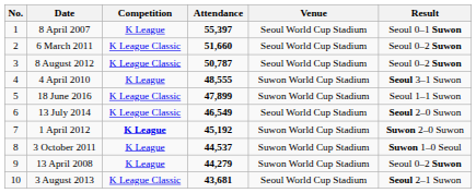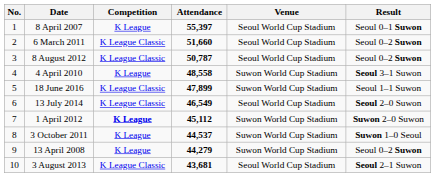 <table class="wikitable" width=700px style="font-size: 95%; text-align: center;">
 <tr>
 <th>No.</th>
 <th>Date</th>
 <th>Competition</th>
 <th>Attendance</th>
 <th>Venue</th>
 <th>Result</th>
 </tr>
 <tr>
 <td>1</td>
 <td>8 April 2007</td>
 <td><a href='#'>K League</a></td>
 <td><strong>55,397</strong></td>
 <td>Seoul World Cup Stadium</td>
 <td>Seoul 0–1 <strong>Suwon</strong></td>
 </tr>
 <tr>
 <td>2</td>
 <td>6 March 2011</td>
 <td><a href='#'>K League Classic</a></td>
 <td><strong>51,660</strong></td>
 <td>Seoul World Cup Stadium</td>
 <td>Seoul 0–2 <strong>Suwon</strong></td>
 </tr>
 <tr>
 <td>3</td>
 <td>8 August 2012</td>
 <td><a href='#'>K League Classic</a></td>
 <td><strong>50,787</strong></td>
 <td>Seoul World Cup Stadium</td>
 <td>Seoul 0–2 <strong>Suwon</strong></td>
 </tr>
 <tr>
 <td>4</td>
 <td>4 April 2010</td>
 <td><a href='#'>K League</a></td>
-<td><strong>48,555</strong></td>
+<td><strong>48,558</strong></td>
 <td>Suwon World Cup Stadium</td>
 <td><strong>Seoul</strong> 3–1 Suwon</td>
 </tr>
 <tr>
 <td>5</td>
 <td>18 June 2016</td>
 <td><a href='#'>K League Classic</a></td>
 <td><strong>47,899</strong></td>
 <td>Suwon World Cup Stadium</td>
 <td>Seoul 1–1 Suwon</td>
 </tr>
 <tr>
 <td>6</td>
 <td>13 July 2014</td>
 <td><a href='#'>K League Classic</a></td>
 <td><strong>46,549</strong></td>
 <td>Seoul World Cup Stadium</td>
 <td><strong>Seoul</strong> 2–0 Suwon</td>
 </tr>
 <tr>
 <td>7</td>
 <td>1 April 2012</td>
 <td><strong><a href='#'>K League</a></strong></td>
-<td><strong>45,192</strong></td>
+<td><strong>45,112</strong></td>
 <td>Suwon World Cup Stadium</td>
 <td><strong>Suwon</strong> 2–0 Suwon</td>
 </tr>
 <tr>
 <td>8</td>
 <td>3 October 2011</td>
 <td><a href='#'>K League</a></td>
 <td><strong>44,537</strong></td>
 <td>Suwon World Cup Stadium</td>
 <td><strong>Suwon</strong> 1–0 Seoul</td>
 </tr>
 <tr>
 <td>9</td>
 <td>13 April 2008</td>
 <td><a href='#'>K League</a></td>
 <td><strong>44,279</strong></td>
 <td>Suwon World Cup Stadium</td>
 <td>Seoul 0–2 <strong>Suwon</strong></td>
 </tr>
 <tr>
 <td>10</td>
 <td>3 August 2013</td>
 <td><a href='#'>K League Classic</a></td>
 <td><strong>43,681</strong></td>
 <td>Seoul World Cup Stadium</td>
 <td><strong>Seoul</strong> 2–1 Suwon</td>
 </tr>
 </table>
